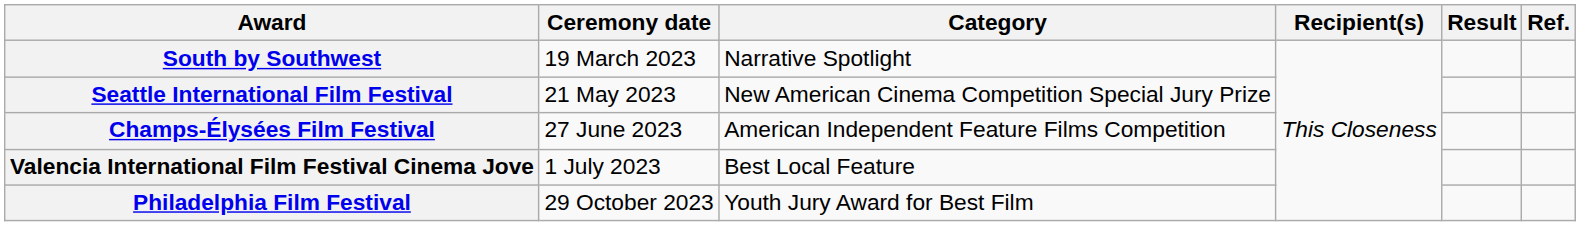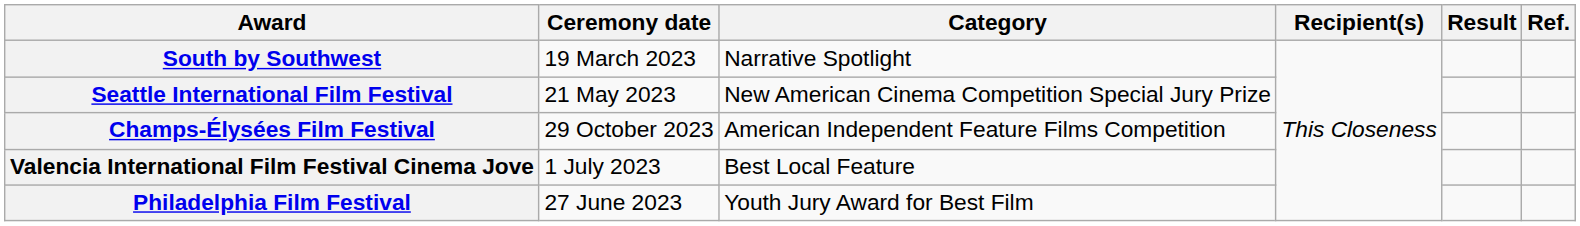 <table class="wikitable sortable plainrowheaders">
 <tr>
 <th scope="col">Award</th>
 <th scope="col">Ceremony date</th>
 <th scope="col">Category</th>
 <th scope="col">Recipient(s)</th>
 <th scope="col">Result</th>
 <th scope="col">Ref.</th>
 </tr>
 <tr>
 <th scope="row"><a href='#'>South by Southwest</a></th>
 <td>19 March 2023</td>
 <td>Narrative Spotlight</td>
 <td rowspan="5"><em>This Closeness</em></td>
 <td></td>
 <td align="center"></td>
 </tr>
 <tr>
 <th scope="row"><a href='#'>Seattle International Film Festival</a></th>
 <td>21 May 2023</td>
 <td>New American Cinema Competition Special Jury Prize</td>
 <td></td>
 <td align="center"></td>
 </tr>
 <tr>
 <th scope="row"><a href='#'>Champs-Élysées Film Festival</a></th>
-<td>27 June 2023</td>
+<td>29 October 2023</td>
 <td>American Independent Feature Films Competition</td>
 <td></td>
 <td align="center"></td>
 </tr>
 <tr>
 <th scope="row">Valencia International Film Festival Cinema Jove</th>
 <td>1 July 2023</td>
 <td>Best Local Feature</td>
 <td></td>
 <td align="center"></td>
 </tr>
 <tr>
 <th scope="row"><a href='#'>Philadelphia Film Festival</a></th>
-<td>29 October 2023</td>
+<td>27 June 2023</td>
 <td>Youth Jury Award for Best Film</td>
 <td></td>
 <td align="center"></td>
 </tr>
 </table>
